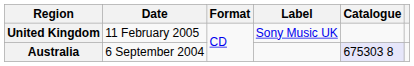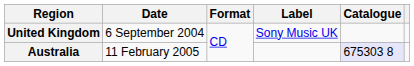 <table class="wikitable plainrowheaders">
 <tr>
 <th>Region</th>
 <th>Date</th>
 <th>Format</th>
 <th>Label</th>
 <th>Catalogue</th>
 <th></th>
 </tr>
 <tr>
 <th scope="row">United Kingdom</th>
-<td>11 February 2005</td>
+<td>6 September 2004</td>
 <td rowspan="2"><a href='#'>CD</a></td>
 <td><a href='#'>Sony Music UK</a></td>
 <td></td>
 <td></td>
 </tr>
 <tr>
 <th scope="row">Australia</th>
-<td>6 September 2004</td>
+<td>11 February 2005</td>
 <td></td>
 <td style="background: lavender;">675303 8</td>
 <td></td>
 </tr>
 </table>
